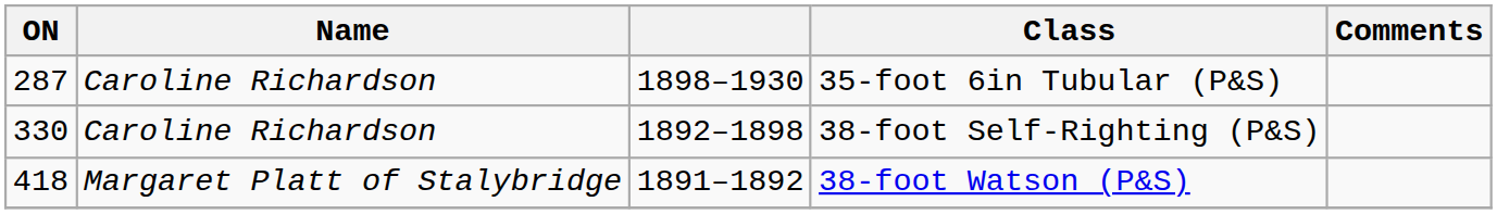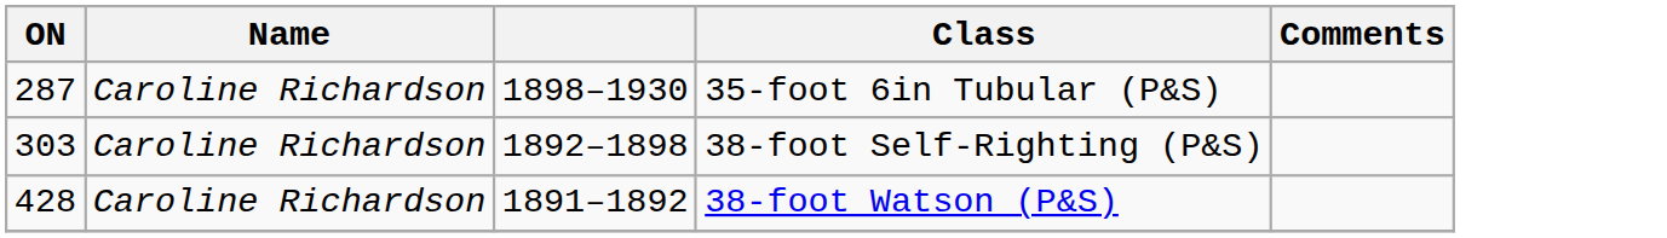 <table class="wikitable">
 <tr>
 <th>ON</th>
 <th>Name</th>
 <th></th>
 <th>Class</th>
 <th>Comments</th>
 </tr>
 <tr>
 <td>287</td>
 <td><em>Caroline Richardson</em></td>
 <td>1898–1930</td>
 <td>35-foot 6in Tubular (P&S)</td>
 <td></td>
 </tr>
 <tr>
-<td>330</td>
+<td>303</td>
 <td><em>Caroline Richardson</em></td>
 <td>1892–1898</td>
 <td>38-foot Self-Righting (P&S)</td>
 <td></td>
 </tr>
 <tr>
-<td>418</td>
-<td><em>Margaret Platt of Stalybridge</em></td>
+<td>428</td>
+<td><em>Caroline Richardson</em></td>
 <td>1891–1892</td>
 <td><a href='#'>38-foot Watson (P&S)</a></td>
 <td></td>
 </tr>
 <tr>
 </tr>
 </table>
